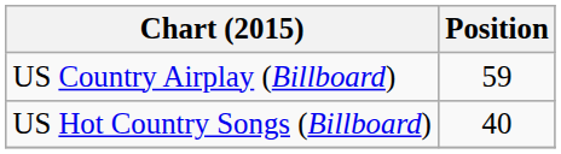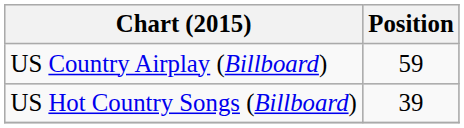 <table class="wikitable sortable">
 <tr>
 <th scope="col">Chart (2015)</th>
 <th scope="col">Position</th>
 </tr>
 <tr>
 <td>US <a href='#'>Country Airplay</a> (<em><a href='#'>Billboard</a></em>)</td>
 <td align="center">59</td>
 </tr>
 <tr>
 <td>US <a href='#'>Hot Country Songs</a> (<em><a href='#'>Billboard</a></em>)</td>
-<td align="center">40</td>
+<td align="center">39</td>
 </tr>
 <tr>
 </tr>
 </table>
